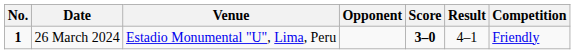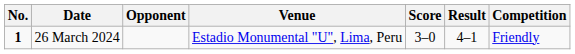 <table class="wikitable">
 <tr>
 <th>No.</th>
 <th>Date</th>
+<th>Opponent</th>
 <th>Venue</th>
-<th>Opponent</th>
 <th>Score</th>
 <th>Result</th>
 <th>Competition</th>
 </tr>
 <tr>
 <td align="center"><strong>1</strong></td>
 <td>26 March 2024</td>
+<td></td>
 <td><a href='#'>Estadio Monumental "U"</a>, <a href='#'>Lima</a>, Peru</td>
-<td></td>
-<td align="center"><strong>3–0</strong></td>
+<td align="center">3–0</td>
 <td align="center">4–1</td>
 <td><a href='#'>Friendly</a></td>
 </tr>
 </table>
